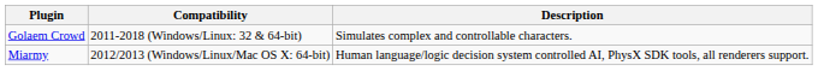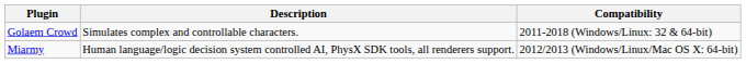 <table class="wikitable">
 <tr>
 <th>Plugin</th>
+<th>Description</th>
 <th>Compatibility</th>
-<th>Description</th>
 </tr>
 <tr>
 <td><a href='#'>Golaem Crowd</a></td>
+<td>Simulates complex and controllable characters.</td>
 <td>2011-2018 (Windows/Linux: 32 & 64-bit)</td>
-<td>Simulates complex and controllable characters.</td>
 </tr>
 <tr>
 <td><a href='#'>Miarmy</a></td>
+<td>Human language/logic decision system controlled AI, PhysX SDK tools, all renderers support.</td>
 <td>2012/2013 (Windows/Linux/Mac OS X: 64-bit)</td>
-<td>Human language/logic decision system controlled AI, PhysX SDK tools, all renderers support.</td>
 </tr>
 </table>
